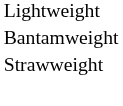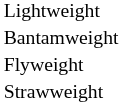 <table>
 <tr>
 <td>Lightweight</td>
 <td></td>
 <td></td>
 <td></td>
 <td></td>
 </tr>
 <tr>
 <td>Bantamweight</td>
 <td></td>
 <td></td>
 <td></td>
 <td></td>
 </tr>
 <tr>
+<td>Flyweight</td>
+<td></td>
+<td></td>
+<td></td>
+<td></td>
+</tr>
+<tr>
 <td>Strawweight</td>
 <td></td>
 <td></td>
 <td></td>
 <td></td>
 </tr>
 </table>
